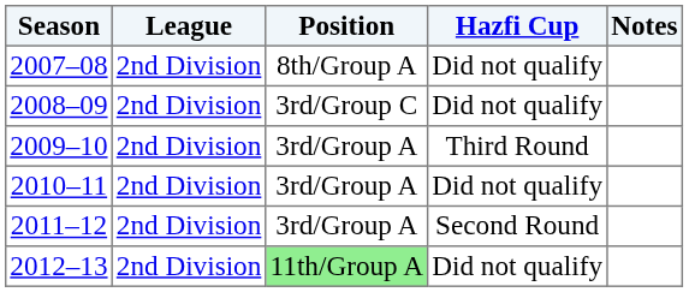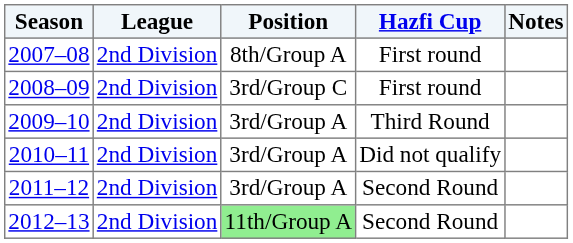 <table border="1" cellpadding="2" style="border-collapse:collapse; text-align:center; font-size:normal;">
 <tr style="background:#f0f6fa;">
 <th>Season</th>
 <th>League</th>
 <th>Position</th>
 <th><a href='#'>Hazfi Cup</a></th>
 <th>Notes</th>
 </tr>
 <tr>
 <td><a href='#'>2007–08</a></td>
 <td><a href='#'>2nd Division</a></td>
 <td>8th/Group A</td>
-<td>Did not qualify</td>
+<td>First round</td>
 <td></td>
 </tr>
 <tr>
 <td><a href='#'>2008–09</a></td>
 <td><a href='#'>2nd Division</a></td>
 <td>3rd/Group C</td>
-<td>Did not qualify</td>
+<td>First round</td>
 <td></td>
 </tr>
 <tr>
 <td><a href='#'>2009–10</a></td>
 <td><a href='#'>2nd Division</a></td>
 <td>3rd/Group A</td>
 <td>Third Round</td>
 <td></td>
 </tr>
 <tr>
 <td><a href='#'>2010–11</a></td>
 <td><a href='#'>2nd Division</a></td>
 <td>3rd/Group A</td>
 <td>Did not qualify</td>
 <td></td>
 </tr>
 <tr>
 <td><a href='#'>2011–12</a></td>
 <td><a href='#'>2nd Division</a></td>
 <td>3rd/Group A</td>
 <td>Second Round</td>
 <td></td>
 </tr>
 <tr>
 <td><a href='#'>2012–13</a></td>
 <td><a href='#'>2nd Division</a></td>
 <td style="background: lightgreen;">11th/Group A</td>
-<td>Did not qualify</td>
+<td>Second Round</td>
 <td></td>
 </tr>
 </table>
